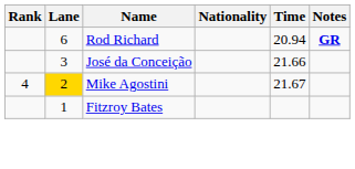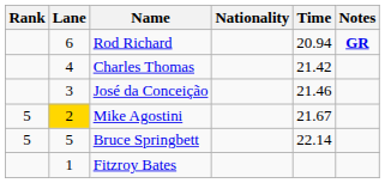 <table class="wikitable sortable" style="text-align:center">
 <tr>
 <th>Rank</th>
 <th>Lane</th>
 <th>Name</th>
 <th>Nationality</th>
 <th>Time</th>
 <th>Notes</th>
 </tr>
 <tr>
 <td></td>
 <td>6</td>
 <td align=left><a href='#'>Rod Richard</a></td>
 <td align=left></td>
 <td>20.94</td>
 <td><strong><a href='#'>GR</a></strong></td>
 </tr>
 <tr>
 <td></td>
+<td>4</td>
+<td align=left><a href='#'>Charles Thomas</a></td>
+<td align=left></td>
+<td>21.42</td>
+<td></td>
+</tr>
+<tr>
+<td></td>
 <td>3</td>
 <td align=left><a href='#'>José da Conceição</a></td>
 <td align=left></td>
-<td>21.66</td>
+<td>21.46</td>
 <td></td>
 </tr>
 <tr>
-<td>4</td>
+<td>5</td>
 <td style="background: gold;">2</td>
 <td align=left><a href='#'>Mike Agostini</a></td>
 <td align=left></td>
 <td>21.67</td>
+<td></td>
+</tr>
+<tr>
+<td>5</td>
+<td>5</td>
+<td align=left><a href='#'>Bruce Springbett</a></td>
+<td align=left></td>
+<td>22.14</td>
 <td></td>
 </tr>
 <tr>
 <td></td>
 <td>1</td>
 <td align=left><a href='#'>Fitzroy Bates</a></td>
 <td align=left></td>
 <td></td>
 <td></td>
 </tr>
 </table>
